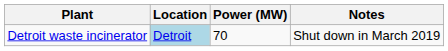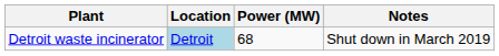 <table class="wikitable sortable">
 <tr>
 <th>Plant</th>
 <th>Location</th>
 <th>Power (MW)</th>
 <th>Notes</th>
 </tr>
 <tr>
 <td><a href='#'>Detroit waste incinerator</a></td>
 <td style="background: lightblue;"><a href='#'>Detroit</a></td>
-<td>70</td>
+<td>68</td>
 <td>Shut down in March 2019</td>
 </tr>
 </table>
